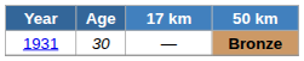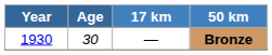 <table class="wikitable" style="font-size:95%; text-align:center; border:grey solid 1px; border-collapse:collapse; background:#ffffff;">
 <tr>
 <th style="background-color:#369; color:white; width:60px;"> Year </th>
 <th style="background-color:#369; color:white; width:40px;"> Age </th>
 <th style="background-color:#4180be; color:white; width:75px;"> 17 km </th>
 <th style="background-color:#4180be; color:white; width:75px;"> 50 km </th>
 </tr>
 <tr>
-<td><a href='#'>1931</a></td>
+<td><a href='#'>1930</a></td>
 <td><em>30</em></td>
 <td>—</td>
 <td bgcolor="cc9966"><strong>Bronze</strong></td>
 </tr>
 <tr>
 </tr>
 </table>
